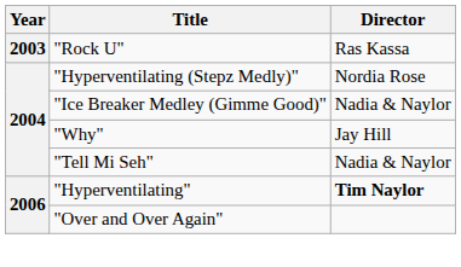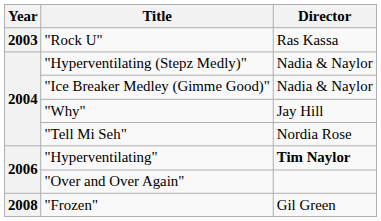 <table class="wikitable">
 <tr>
 <th>Year</th>
 <th>Title</th>
 <th>Director</th>
 </tr>
 <tr>
 <th>2003</th>
 <td>"Rock U"</td>
 <td>Ras Kassa</td>
 </tr>
 <tr>
 <th rowspan=4>2004</th>
 <td>"Hyperventilating (Stepz Medly)"</td>
-<td>Nordia Rose</td>
+<td>Nadia & Naylor</td>
 </tr>
 <tr>
 <td>"Ice Breaker Medley (Gimme Good)"</td>
 <td>Nadia & Naylor</td>
 </tr>
 <tr>
 <td>"Why"</td>
 <td>Jay Hill</td>
 </tr>
 <tr>
 <td>"Tell Mi Seh"</td>
-<td>Nadia & Naylor</td>
+<td>Nordia Rose</td>
 </tr>
 <tr>
 <th rowspan=2>2006</th>
 <td>"Hyperventilating"</td>
 <td><strong>Tim Naylor</strong></td>
 </tr>
 <tr>
 <td>"Over and Over Again"</td>
 <td></td>
 </tr>
+<tr>
+<th>2008</th>
+<td>"Frozen"</td>
+<td>Gil Green</td>
+</tr>
 </table>
